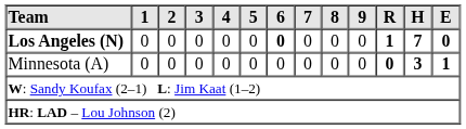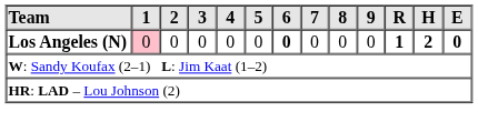 <table border=1 cellspacing=0 width=425 style="margin-left:3em;">
 <tr style="text-align:center; background-color:#e6e6e6;">
 <th align=left width=125>Team</th>
 <th width=25>1</th>
 <th width=25>2</th>
 <th width=25>3</th>
 <th width=25>4</th>
 <th width=25>5</th>
 <th width=25>6</th>
 <th width=25>7</th>
 <th width=25>8</th>
 <th width=25>9</th>
 <th width=25>R</th>
 <th width=25>H</th>
 <th width=25>E</th>
 </tr>
 <tr style="text-align:center;">
 <td align=left><strong>Los Angeles (N)</strong></td>
-<td>0</td>
+<td style="background: pink;">0</td>
 <td>0</td>
 <td>0</td>
 <td>0</td>
 <td>0</td>
 <td><strong>0</strong></td>
 <td>0</td>
 <td>0</td>
 <td>0</td>
 <td><strong>1</strong></td>
-<td><strong>7</strong></td>
+<td><strong>2</strong></td>
 <td><strong>0</strong></td>
-</tr>
-<tr style="text-align:center;">
-<td align=left>Minnesota (A)</td>
-<td>0</td>
-<td>0</td>
-<td>0</td>
-<td>0</td>
-<td>0</td>
-<td>0</td>
-<td>0</td>
-<td>0</td>
-<td>0</td>
-<td><strong>0</strong></td>
-<td><strong>3</strong></td>
-<td><strong>1</strong></td>
 </tr>
 <tr style="text-align:left;">
 <td colspan=13><small><strong>W</strong>: <a href='#'>Sandy Koufax</a> (2–1)   <strong>L</strong>: <a href='#'>Jim Kaat</a> (1–2)</small></td>
 </tr>
 <tr style="text-align:left;">
 <td colspan=13><small><strong>HR</strong>: <strong>LAD</strong> – <a href='#'>Lou Johnson</a> (2)</small></td>
 </tr>
 </table>
